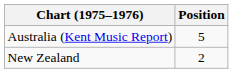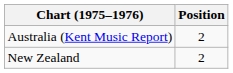 <table class="wikitable">
 <tr>
 <th>Chart (1975–1976)</th>
 <th>Position</th>
 </tr>
 <tr>
 <td>Australia (<a href='#'>Kent Music Report</a>)</td>
-<td align="center">5</td>
+<td align="center">2</td>
 </tr>
 <tr>
 <td>New Zealand</td>
 <td align="center">2</td>
 </tr>
 </table>
